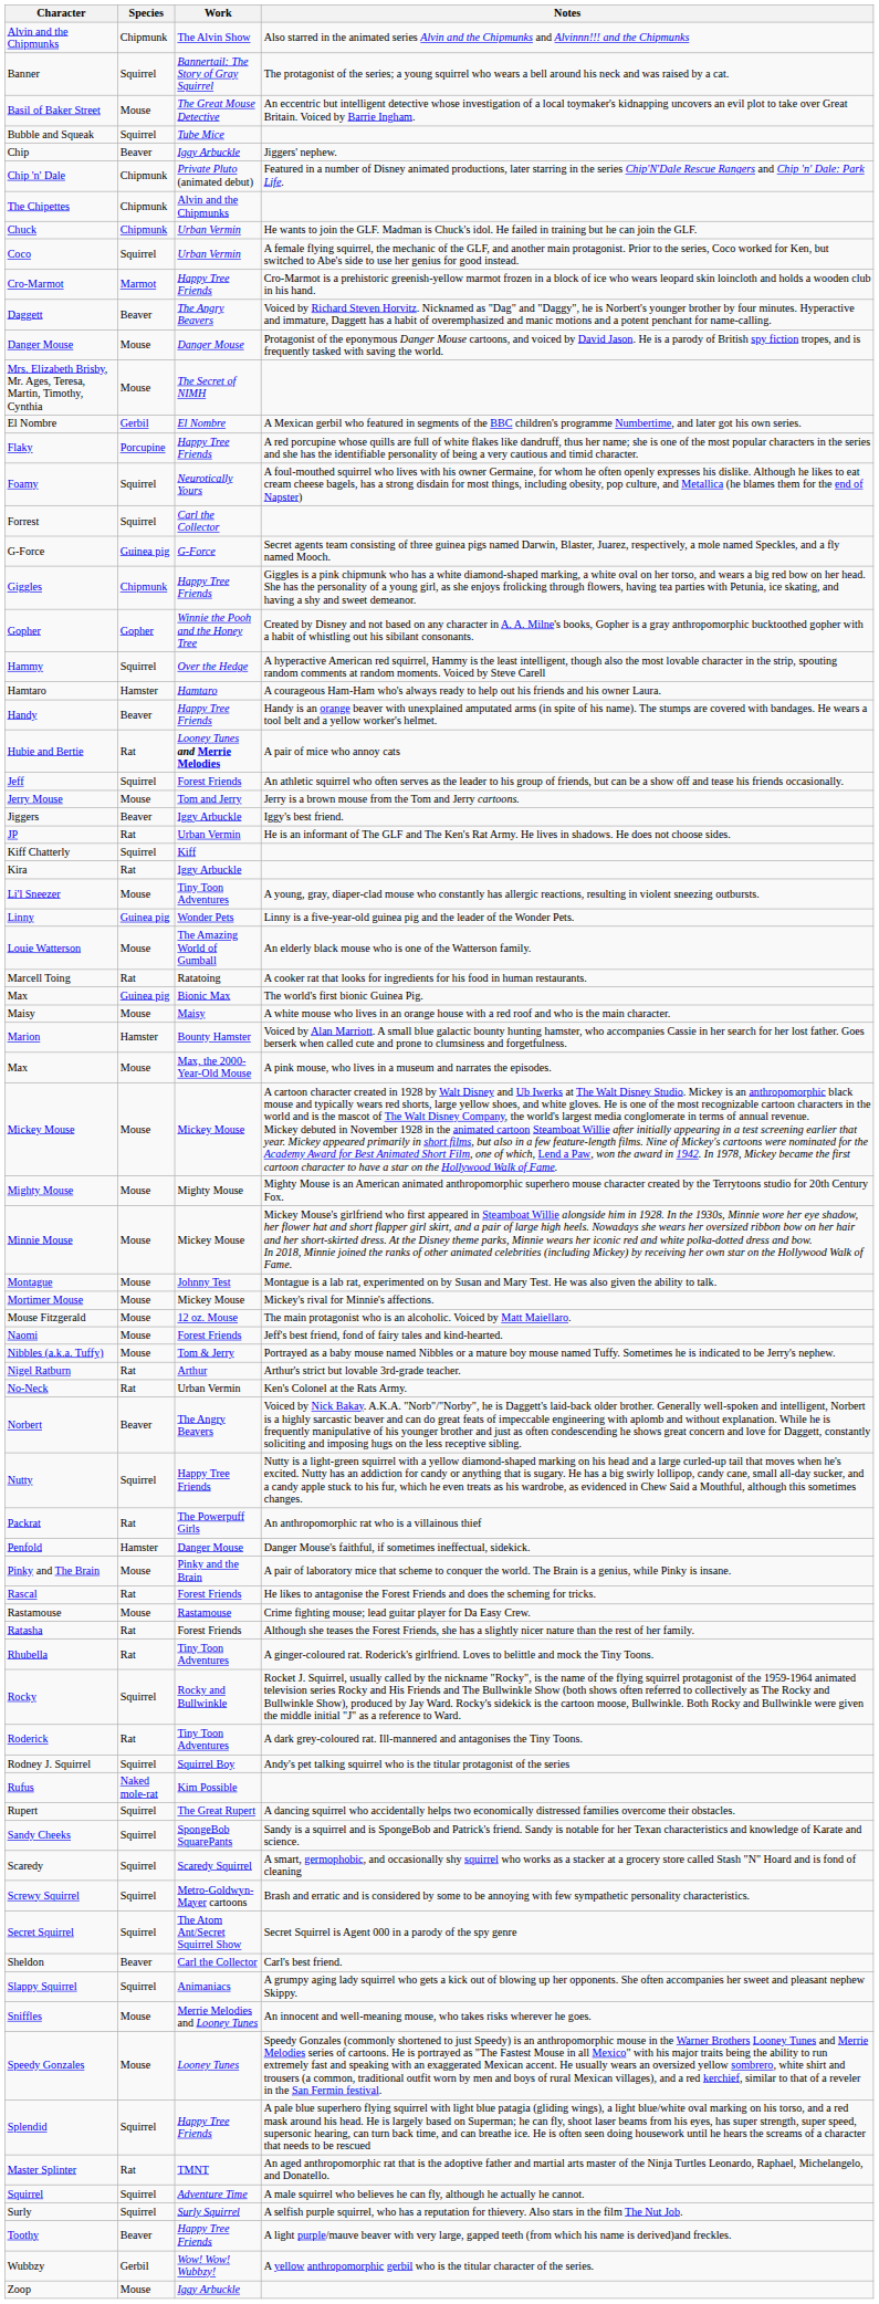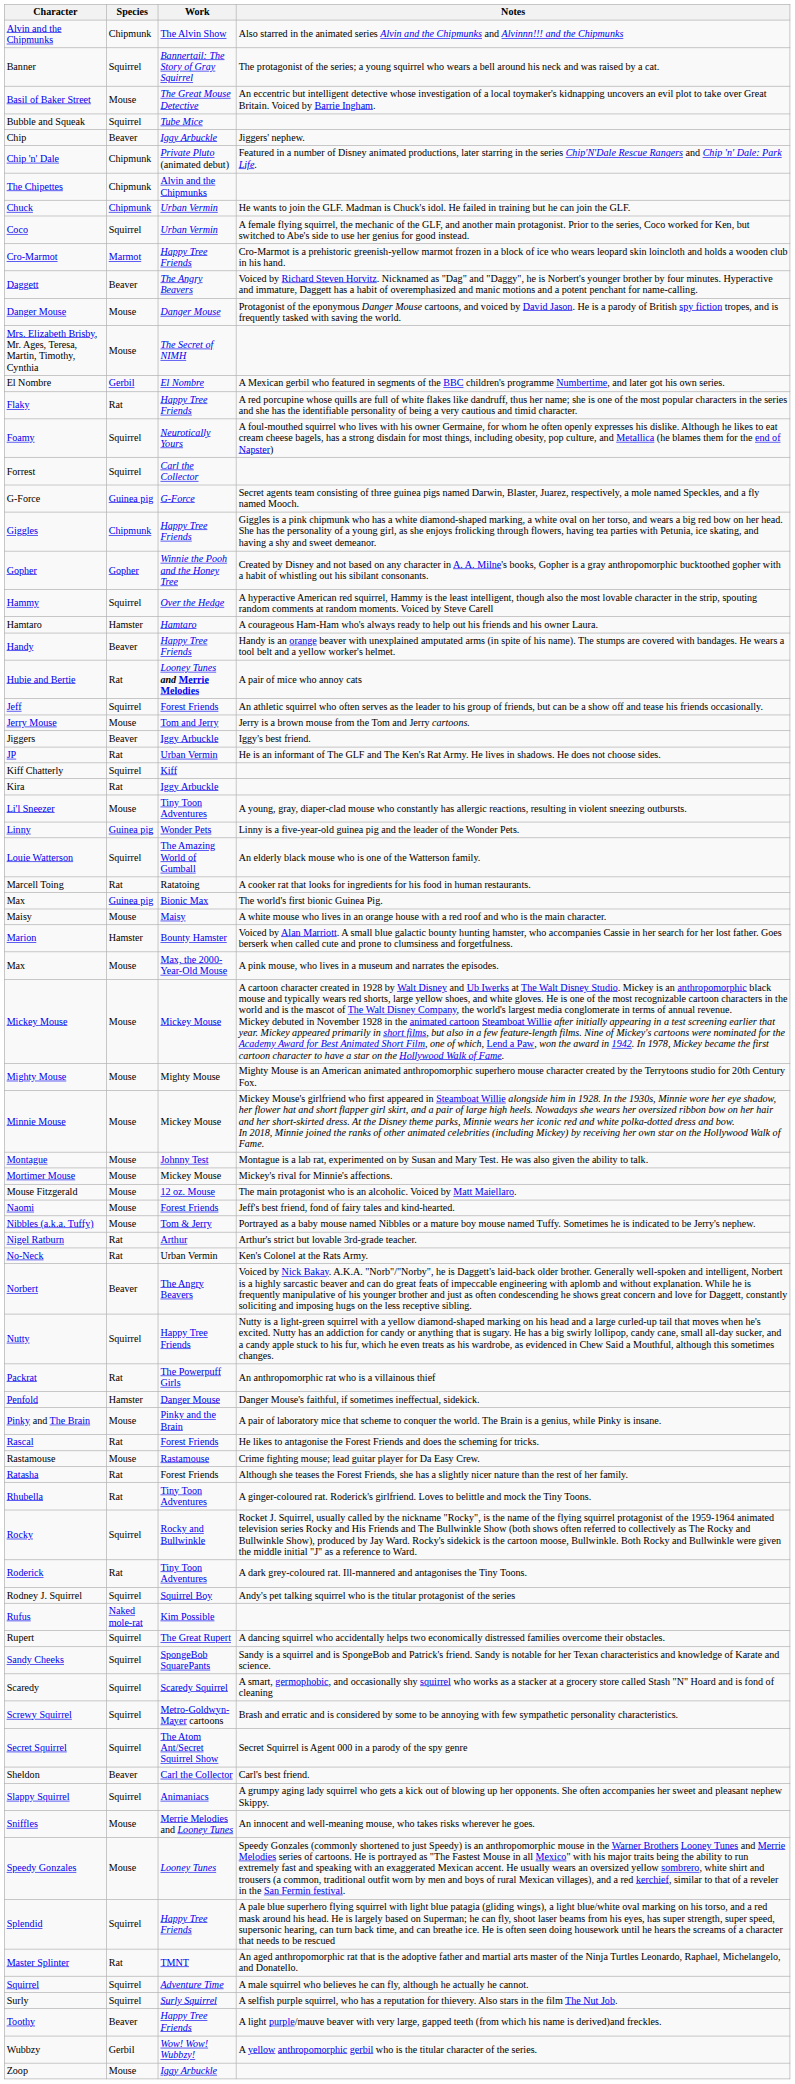 <table class="wikitable sortable">
 <tr>
 <th>Character</th>
 <th>Species</th>
 <th>Work</th>
 <th>Notes</th>
 </tr>
 <tr>
 <td><a href='#'>Alvin and the Chipmunks</a></td>
 <td>Chipmunk</td>
 <td><a href='#'>The Alvin Show</a></td>
 <td>Also starred in the animated series <em><a href='#'>Alvin and the Chipmunks</a></em> and <em><a href='#'>Alvinnn!!! and the Chipmunks</a></em></td>
 </tr>
 <tr>
 <td>Banner</td>
 <td>Squirrel</td>
 <td><a href='#'><em>Bannertail: The Story of Gray Squirrel</em></a></td>
 <td>The protagonist of the series; a young squirrel who wears a bell around his neck and was raised by a cat.</td>
 </tr>
 <tr>
 <td><a href='#'>Basil of Baker Street</a></td>
 <td>Mouse</td>
 <td><em><a href='#'>The Great Mouse Detective</a></em></td>
 <td>An eccentric but intelligent detective whose investigation of a local toymaker's kidnapping uncovers an evil plot to take over Great Britain.  Voiced by <a href='#'>Barrie Ingham</a>.</td>
 </tr>
 <tr>
 <td>Bubble and Squeak</td>
 <td>Squirrel</td>
 <td><em><a href='#'>Tube Mice</a></em></td>
 <td></td>
 </tr>
 <tr>
 <td>Chip</td>
 <td>Beaver</td>
 <td><em><a href='#'>Iggy Arbuckle</a></em></td>
 <td>Jiggers' nephew.</td>
 </tr>
 <tr>
 <td><a href='#'>Chip 'n' Dale</a></td>
 <td>Chipmunk</td>
 <td><em><a href='#'>Private Pluto</a></em> (animated debut)</td>
 <td>Featured in a number of Disney animated productions, later starring in the series <em><a href='#'>Chip'N'Dale Rescue Rangers</a></em> and <em><a href='#'>Chip 'n' Dale: Park Life</a></em>.</td>
 </tr>
 <tr>
 <td data-sort-value=Chipettes, the><a href='#'>The Chipettes</a></td>
 <td>Chipmunk</td>
 <td><a href='#'>Alvin and the Chipmunks</a></td>
 <td></td>
 </tr>
 <tr>
 <td><a href='#'>Chuck</a></td>
 <td><a href='#'>Chipmunk</a></td>
 <td><em><a href='#'>Urban Vermin</a></em></td>
 <td>He wants to join the GLF. Madman is Chuck's idol. He failed in training but he can join the GLF.</td>
 </tr>
 <tr>
 <td><a href='#'>Coco</a></td>
 <td>Squirrel</td>
 <td><em><a href='#'>Urban Vermin</a></em></td>
 <td>A female flying squirrel, the mechanic of the GLF, and another main protagonist. Prior to the series, Coco worked for Ken, but switched to Abe's side to use her genius for good instead.</td>
 </tr>
 <tr>
 <td><a href='#'>Cro-Marmot</a></td>
 <td><a href='#'>Marmot</a></td>
 <td><em><a href='#'>Happy Tree Friends</a></em></td>
 <td>Cro-Marmot is a prehistoric greenish-yellow marmot frozen in a block of ice who wears leopard skin loincloth and holds a wooden club in his hand.</td>
 </tr>
 <tr>
 <td><a href='#'>Daggett</a></td>
 <td>Beaver</td>
 <td><em><a href='#'>The Angry Beavers</a></em></td>
 <td>Voiced by <a href='#'>Richard Steven Horvitz</a>. Nicknamed as "Dag" and "Daggy", he is Norbert's younger brother by four minutes. Hyperactive and immature, Daggett has a habit of overemphasized and manic motions and a potent penchant for name-calling.</td>
 </tr>
 <tr>
 <td><a href='#'>Danger Mouse</a></td>
 <td>Mouse</td>
 <td><em><a href='#'>Danger Mouse</a></em></td>
 <td>Protagonist of the eponymous <em>Danger Mouse</em> cartoons, and voiced by <a href='#'>David Jason</a>. He is a parody of British <a href='#'>spy fiction</a> tropes, and is frequently tasked with saving the world.</td>
 </tr>
 <tr>
 <td data-sort-value=Elizabeth Brisby><a href='#'>Mrs. Elizabeth Brisby</a>, Mr. Ages, Teresa, Martin, Timothy, Cynthia</td>
 <td>Mouse</td>
 <td><em><a href='#'>The Secret of NIMH</a></em></td>
 <td></td>
 </tr>
 <tr>
 <td>El Nombre</td>
 <td><a href='#'>Gerbil</a></td>
 <td><em><a href='#'>El Nombre</a></em></td>
 <td>A Mexican gerbil who featured in segments of the <a href='#'>BBC</a> children's programme <a href='#'>Numbertime</a>, and later got his own series.</td>
 </tr>
 <tr>
 <td><a href='#'>Flaky</a></td>
-<td><a href='#'>Porcupine</a></td>
+<td>Rat</td>
 <td><em><a href='#'>Happy Tree Friends</a></em></td>
 <td>A red porcupine whose quills are full of white flakes like dandruff, thus her name; she is one of the most popular characters in the series and she has the identifiable personality of being a very cautious and timid character.</td>
 </tr>
 <tr>
 <td><a href='#'>Foamy</a></td>
 <td>Squirrel</td>
 <td><em><a href='#'>Neurotically Yours</a></em></td>
 <td>A foul-mouthed squirrel who lives with his owner Germaine, for whom he often openly expresses his dislike. Although he likes to eat cream cheese bagels, has a strong disdain for most things, including obesity, pop culture, and <a href='#'>Metallica</a> (he blames them for the <a href='#'>end of Napster</a>)</td>
 </tr>
 <tr>
 <td>Forrest</td>
 <td>Squirrel</td>
 <td><em><a href='#'>Carl the Collector</a></em></td>
 <td></td>
 </tr>
 <tr>
 <td>G-Force</td>
 <td><a href='#'>Guinea pig</a></td>
 <td><em><a href='#'>G-Force</a></em></td>
 <td>Secret agents team consisting of three guinea pigs named Darwin, Blaster, Juarez, respectively, a mole named Speckles, and a fly named Mooch.</td>
 </tr>
 <tr>
 <td><a href='#'>Giggles</a></td>
 <td><a href='#'>Chipmunk</a></td>
 <td><em><a href='#'>Happy Tree Friends</a></em></td>
 <td>Giggles is a pink chipmunk who has a white diamond-shaped marking, a white oval on her torso, and wears a big red bow on her head. She has the personality of a young girl, as she enjoys frolicking through flowers, having tea parties with Petunia, ice skating, and having a shy and sweet demeanor.</td>
 </tr>
 <tr>
 <td><a href='#'>Gopher</a></td>
 <td><a href='#'>Gopher</a></td>
 <td><em><a href='#'>Winnie the Pooh and the Honey Tree</a></em></td>
 <td>Created by Disney and not based on any character in <a href='#'>A. A. Milne</a>'s books, Gopher is a gray anthropomorphic bucktoothed gopher with a habit of whistling out his sibilant consonants.</td>
 </tr>
 <tr>
 <td><a href='#'>Hammy</a></td>
 <td>Squirrel</td>
 <td><em><a href='#'>Over the Hedge</a></em></td>
 <td>A hyperactive American red squirrel, Hammy is the least intelligent, though also the most lovable character in the strip, spouting random comments at random moments. Voiced by Steve Carell</td>
 </tr>
 <tr>
 <td>Hamtaro</td>
 <td>Hamster</td>
 <td><em><a href='#'>Hamtaro</a></em></td>
 <td>A courageous Ham-Ham who's always ready to help out his friends and his owner Laura.</td>
 </tr>
 <tr>
 <td><a href='#'>Handy</a></td>
 <td>Beaver</td>
 <td><em><a href='#'>Happy Tree Friends</a></em></td>
 <td>Handy is an <a href='#'>orange</a> beaver with unexplained amputated arms (in spite of his name). The stumps are covered with bandages. He wears a tool belt and a yellow worker's helmet.</td>
 </tr>
 <tr>
 <td><a href='#'>Hubie and Bertie</a></td>
 <td>Rat</td>
 <td><em><a href='#'>Looney Tunes</a><strong> and </em><a href='#'>Merrie Melodies</a><em></td>
 <td>A pair of mice who annoy cats</td>
 </tr>
 <tr>
 <td><a href='#'>Jeff</a></td>
 <td>Squirrel</td>
 <td></em><a href='#'>Forest Friends</a><em></td>
 <td>An athletic squirrel who often serves as the leader to his group of friends, but can be a show off and tease his friends occasionally.</td>
 </tr>
 <tr>
 <td><a href='#'>Jerry Mouse</a></td>
 <td>Mouse</td>
 <td></em><a href='#'>Tom and Jerry</a><em></td>
 <td>Jerry is a brown mouse from the </em>Tom and Jerry<em> cartoons.</td>
 </tr>
 <tr>
 <td>Jiggers</td>
 <td>Beaver</td>
 <td></em><a href='#'>Iggy Arbuckle</a><em></td>
 <td>Iggy's best friend.</td>
 </tr>
 <tr>
 <td><a href='#'>JP</a></td>
 <td>Rat</td>
 <td></em><a href='#'>Urban Vermin</a><em></td>
 <td>He is an informant of The GLF and The Ken's Rat Army. He lives in shadows. He does not choose sides.</td>
 </tr>
 <tr>
 <td>Kiff Chatterly</td>
 <td>Squirrel</td>
 <td><a href='#'>Kiff</a></td>
 <td></td>
 </tr>
 <tr>
 <td>Kira</td>
 <td>Rat</td>
 <td></em><a href='#'>Iggy Arbuckle</a><em></td>
 <td></td>
 </tr>
 <tr>
 <td><a href='#'>Li'l Sneezer</a></td>
 <td>Mouse</td>
 <td></em><a href='#'>Tiny Toon Adventures</a><em></td>
 <td>A young, gray, diaper-clad mouse who constantly has allergic reactions, resulting in violent sneezing outbursts.</td>
 </tr>
 <tr>
 <td><a href='#'>Linny</a></td>
 <td><a href='#'>Guinea pig</a></td>
 <td></em><a href='#'>Wonder Pets</a><em></td>
 <td>Linny is a five-year-old guinea pig and the leader of the Wonder Pets.</td>
 </tr>
 <tr>
 <td><a href='#'>Louie Watterson</a></td>
-<td>Mouse</td>
+<td>Squirrel</td>
 <td></em><a href='#'>The Amazing World of Gumball</a><em></td>
 <td>An elderly black mouse who is one of the Watterson family.</td>
 </tr>
 <tr>
 <td>Marcell Toing</td>
 <td>Rat</td>
 <td>Ratatoing</td>
 <td>A cooker rat that looks for ingredients for his food in human restaurants.</td>
 </tr>
 <tr>
 <td>Max</td>
 <td><a href='#'>Guinea pig</a></td>
 <td></em><a href='#'>Bionic Max</a><em></td>
 <td>The world's first bionic Guinea Pig.</td>
 </tr>
 <tr>
 <td>Maisy</td>
 <td>Mouse</td>
 <td></em><a href='#'>Maisy</a><em></td>
 <td>A white mouse who lives in an orange house with a red roof and who is the main character.</td>
 </tr>
 <tr>
 <td><a href='#'>Marion</a></td>
 <td>Hamster</td>
 <td></em><a href='#'>Bounty Hamster</a><em></td>
 <td>Voiced by <a href='#'>Alan Marriott</a>. A small blue galactic bounty hunting hamster, who accompanies Cassie in her search for her lost father. Goes berserk when called cute and prone to clumsiness and forgetfulness.</td>
 </tr>
 <tr>
 <td>Max</td>
 <td>Mouse</td>
 <td></em><a href='#'>Max, the 2000-Year-Old Mouse</a><em></td>
 <td>A pink mouse, who lives in a museum and narrates the episodes.</td>
 </tr>
 <tr>
 <td><a href='#'>Mickey Mouse</a></td>
 <td>Mouse</td>
 <td></em><a href='#'>Mickey Mouse</a><em></td>
 <td>A cartoon character created in 1928 by <a href='#'>Walt Disney</a> and <a href='#'>Ub Iwerks</a> at <a href='#'>The Walt Disney Studio</a>. Mickey is an <a href='#'>anthropomorphic</a> black mouse and typically wears red shorts, large yellow shoes, and white gloves. He is one of the most recognizable cartoon characters in the world and is the mascot of <a href='#'>The Walt Disney Company</a>, the world's largest media conglomerate in terms of annual revenue.<br>Mickey debuted in November 1928 in the <a href='#'>animated cartoon</a> </em><a href='#'>Steamboat Willie</a><em> after initially appearing in a test screening earlier that year. Mickey appeared primarily in <a href='#'>short films</a>, but also in a few feature-length films. Nine of Mickey's cartoons were nominated for the <a href='#'>Academy Award for Best Animated Short Film</a>, one of which, </em><a href='#'>Lend a Paw</a><em>, won the award in <a href='#'>1942</a>. In 1978, Mickey became the first cartoon character to have a star on the <a href='#'>Hollywood Walk of Fame</a>.</td>
 </tr>
 <tr>
 <td><a href='#'>Mighty Mouse</a></td>
 <td>Mouse</td>
 <td></em>Mighty Mouse<em></td>
 <td>Mighty Mouse is an American animated anthropomorphic superhero mouse character created by the Terrytoons studio for 20th Century Fox.</td>
 </tr>
 <tr>
 <td><a href='#'>Minnie Mouse</a></td>
 <td>Mouse</td>
 <td></em>Mickey Mouse<em></td>
 <td>Mickey Mouse's girlfriend who first appeared in </em><a href='#'>Steamboat Willie</a><em> alongside him in 1928. In the 1930s, Minnie wore her eye shadow, her flower hat and short flapper girl skirt, and a pair of large high heels. Nowadays she wears her oversized ribbon bow on her hair and her short-skirted dress. At the Disney theme parks, Minnie wears her iconic red and white polka-dotted dress and bow.<br>In 2018, Minnie joined the ranks of other animated celebrities (including Mickey) by receiving her own star on the Hollywood Walk of Fame.</td>
 </tr>
 <tr>
 <td><a href='#'>Montague</a></td>
 <td>Mouse</td>
 <td></em><a href='#'>Johnny Test</a><em></td>
 <td>Montague is a lab rat, experimented on by Susan and Mary Test. He was also given the ability to talk.</td>
 </tr>
 <tr>
 <td><a href='#'>Mortimer Mouse</a></td>
 <td>Mouse</td>
 <td></em>Mickey Mouse<em></td>
 <td>Mickey's rival for Minnie's affections.</td>
 </tr>
 <tr>
 <td>Mouse Fitzgerald</td>
 <td>Mouse</td>
 <td></em><a href='#'>12 oz. Mouse</a><em></td>
 <td>The main protagonist who is an alcoholic. Voiced by <a href='#'>Matt Maiellaro</a>.</td>
 </tr>
 <tr>
 <td><a href='#'>Naomi</a></td>
 <td>Mouse</td>
 <td></em><a href='#'>Forest Friends</a><em></td>
 <td>Jeff's best friend, fond of fairy tales and kind-hearted.</td>
 </tr>
 <tr>
 <td><a href='#'>Nibbles (a.k.a. Tuffy)</a></td>
 <td>Mouse</td>
 <td></em><a href='#'>Tom & Jerry</a><em></td>
 <td>Portrayed as a baby mouse named Nibbles or a mature boy mouse named Tuffy. Sometimes he is indicated to be Jerry's nephew.</td>
 </tr>
 <tr>
 <td><a href='#'>Nigel Ratburn</a></td>
 <td>Rat</td>
 <td></em><a href='#'>Arthur</a><em></td>
 <td>Arthur's strict but lovable 3rd-grade teacher.</td>
 </tr>
 <tr>
 <td><a href='#'>No-Neck</a></td>
 <td>Rat</td>
 <td></em>Urban Vermin<em></td>
 <td>Ken's Colonel at the Rats Army.</td>
 </tr>
 <tr>
 <td><a href='#'>Norbert</a></td>
 <td>Beaver</td>
 <td></em><a href='#'>The Angry Beavers</a><em></td>
 <td>Voiced by <a href='#'>Nick Bakay</a>. A.K.A. "Norb"/"Norby", he is Daggett's laid-back older brother. Generally well-spoken and intelligent, Norbert is a highly sarcastic beaver and can do great feats of impeccable engineering with aplomb and without explanation. While he is frequently manipulative of his younger brother and just as often condescending he shows great concern and love for Daggett, constantly soliciting and imposing hugs on the less receptive sibling.</td>
 </tr>
 <tr>
 <td><a href='#'>Nutty</a></td>
 <td>Squirrel</td>
 <td></em><a href='#'>Happy Tree Friends</a><em></td>
 <td>Nutty is a light-green squirrel with a yellow diamond-shaped marking on his head and a large curled-up tail that moves when he's excited. Nutty has an addiction for candy or anything that is sugary. He has a big swirly lollipop, candy cane, small all-day sucker, and a candy apple stuck to his fur, which he even treats as his wardrobe, as evidenced in Chew Said a Mouthful, although this sometimes changes.</td>
 </tr>
 <tr>
 <td><a href='#'>Packrat</a></td>
 <td>Rat</td>
 <td></em><a href='#'>The Powerpuff Girls</a><em></td>
 <td>An anthropomorphic rat who is a villainous thief</td>
 </tr>
 <tr>
 <td><a href='#'>Penfold</a></td>
 <td>Hamster</td>
 <td></em><a href='#'>Danger Mouse</a><em></td>
 <td>Danger Mouse's faithful, if sometimes ineffectual, sidekick.</td>
 </tr>
 <tr>
 <td><a href='#'>Pinky</a> and <a href='#'>The Brain</a></td>
 <td>Mouse</td>
 <td></em><a href='#'>Pinky and the Brain</a><em></td>
 <td>A pair of laboratory mice that scheme to conquer the world. The Brain is a genius, while Pinky is insane.</td>
 </tr>
 <tr>
 <td><a href='#'>Rascal</a></td>
 <td>Rat</td>
 <td></em><a href='#'>Forest Friends</a><em></td>
 <td>He likes to antagonise the Forest Friends and does the scheming for tricks.</td>
 </tr>
 <tr>
 <td>Rastamouse</td>
 <td>Mouse</td>
 <td></em><a href='#'>Rastamouse</a><em></td>
 <td>Crime fighting mouse; lead guitar player for Da Easy Crew.</td>
 </tr>
 <tr>
 <td><a href='#'>Ratasha</a></td>
 <td>Rat</td>
 <td></em>Forest Friends<em></td>
 <td>Although she teases the Forest Friends, she has a slightly nicer nature than the rest of her family.</td>
 </tr>
 <tr>
 <td><a href='#'>Rhubella</a></td>
 <td>Rat</td>
 <td></em><a href='#'>Tiny Toon Adventures</a><em></td>
 <td>A ginger-coloured rat. Roderick's girlfriend. Loves to belittle and mock the Tiny Toons.</td>
 </tr>
 <tr>
 <td><a href='#'>Rocky</a></td>
 <td>Squirrel</td>
 <td></em><a href='#'>Rocky and Bullwinkle</a><em></td>
 <td>Rocket J. Squirrel, usually called by the nickname "Rocky", is the name of the flying squirrel protagonist of the 1959-1964 animated television series Rocky and His Friends and The Bullwinkle Show (both shows often referred to collectively as The Rocky and Bullwinkle Show), produced by Jay Ward. Rocky's sidekick is the cartoon moose, Bullwinkle. Both Rocky and Bullwinkle were given the middle initial "J" as a reference to Ward.</td>
 </tr>
 <tr>
 <td><a href='#'>Roderick</a></td>
 <td>Rat</td>
 <td></em><a href='#'>Tiny Toon Adventures</a><em></td>
 <td>A dark grey-coloured rat. Ill-mannered and antagonises the Tiny Toons.</td>
 </tr>
 <tr>
 <td>Rodney J. Squirrel</td>
 <td>Squirrel</td>
 <td></em><a href='#'>Squirrel Boy</a><em></td>
 <td>Andy's pet talking squirrel who is the titular protagonist of the series</td>
 </tr>
 <tr>
 <td><a href='#'>Rufus</a></td>
 <td><a href='#'>Naked mole-rat</a></td>
 <td></em><a href='#'>Kim Possible</a><em></td>
 <td></td>
 </tr>
 <tr>
 <td>Rupert</td>
 <td>Squirrel</td>
 <td></em><a href='#'>The Great Rupert</a><em></td>
 <td>A dancing squirrel who accidentally helps two economically distressed families overcome their obstacles.</td>
 </tr>
 <tr>
 <td><a href='#'>Sandy Cheeks</a></td>
 <td>Squirrel</td>
 <td></em><a href='#'>SpongeBob SquarePants</a><em></td>
 <td>Sandy is a squirrel and is SpongeBob and Patrick's friend. Sandy is notable for her Texan characteristics and knowledge of Karate and science.</td>
 </tr>
 <tr>
 <td>Scaredy</td>
 <td>Squirrel</td>
 <td><a href='#'>Scaredy Squirrel</a></td>
 <td>A smart, <a href='#'>germophobic</a>, and occasionally shy <a href='#'>squirrel</a> who works as a stacker at a grocery store called Stash "N" Hoard and is fond of cleaning</td>
 </tr>
 <tr>
 <td><a href='#'>Screwy Squirrel</a></td>
 <td>Squirrel</td>
 <td><a href='#'>Metro-Goldwyn-Mayer</a> cartoons</td>
 <td>Brash and erratic and is considered by some to be annoying with few sympathetic personality characteristics.</td>
 </tr>
 <tr>
 <td><a href='#'>Secret Squirrel</a></td>
 <td>Squirrel</td>
 <td></em><a href='#'>The Atom Ant/Secret Squirrel Show</a><em></td>
 <td>Secret Squirrel is Agent 000 in a parody of the spy genre</td>
 </tr>
 <tr>
 <td>Sheldon</td>
 <td>Beaver</td>
 <td></em><a href='#'>Carl the Collector</a><em></td>
 <td>Carl's best friend.</td>
 </tr>
 <tr>
 <td><a href='#'>Slappy Squirrel</a></td>
 <td>Squirrel</td>
 <td></em><a href='#'>Animaniacs</a><em></td>
 <td>A grumpy aging lady squirrel who gets a kick out of blowing up her opponents. She often accompanies her sweet and pleasant nephew Skippy.</td>
 </tr>
 <tr>
 <td><a href='#'>Sniffles</a></td>
 <td>Mouse</td>
 <td></em><a href='#'>Merrie Melodies</a></strong> and <em><a href='#'>Looney Tunes</a></em></td>
 <td>An innocent and well-meaning mouse, who takes risks wherever he goes.</td>
 </tr>
 <tr>
 <td><a href='#'>Speedy Gonzales</a></td>
 <td>Mouse</td>
 <td><em><a href='#'>Looney Tunes</a></em></td>
 <td>Speedy Gonzales (commonly shortened to just Speedy) is an anthropomorphic mouse in the <a href='#'>Warner Brothers</a> <a href='#'>Looney Tunes</a> and <a href='#'>Merrie Melodies</a> series of cartoons. He is portrayed as "The Fastest Mouse in all <a href='#'>Mexico</a>" with his major traits being the ability to run extremely fast and speaking with an exaggerated Mexican accent. He usually wears an oversized yellow <a href='#'>sombrero</a>, white shirt and trousers (a common, traditional outfit worn by men and boys of rural Mexican villages), and a red <a href='#'>kerchief</a>, similar to that of a reveler in the <a href='#'>San Fermin festival</a>.</td>
 </tr>
 <tr>
 <td><a href='#'>Splendid</a></td>
 <td>Squirrel</td>
 <td><em><a href='#'>Happy Tree Friends</a></em></td>
 <td>A pale blue superhero flying squirrel with light blue patagia (gliding wings), a light blue/white oval marking on his torso, and a red mask around his head. He is largely based on Superman; he can fly, shoot laser beams from his eyes, has super strength, super speed, supersonic hearing, can turn back time, and can breathe ice. He is often seen doing housework until he hears the screams of a character that needs to be rescued</td>
 </tr>
 <tr>
 <td data-sort-value=Splinter, Master><a href='#'>Master Splinter</a></td>
 <td>Rat</td>
 <td><a href='#'>TMNT</a></td>
 <td>An aged anthropomorphic rat that is the adoptive father and martial arts master of the Ninja Turtles Leonardo, Raphael, Michelangelo, and Donatello.</td>
 </tr>
 <tr>
 <td><a href='#'>Squirrel</a></td>
 <td>Squirrel</td>
 <td><em><a href='#'>Adventure Time</a></em></td>
 <td>A male squirrel who believes he can fly, although he actually he cannot.</td>
 </tr>
 <tr>
 <td>Surly</td>
 <td>Squirrel</td>
 <td><em><a href='#'>Surly Squirrel</a></em></td>
 <td>A selfish purple squirrel, who has a reputation for thievery. Also stars in the film <a href='#'>The Nut Job</a>.</td>
 </tr>
 <tr>
 <td><a href='#'>Toothy</a></td>
 <td>Beaver</td>
 <td><em><a href='#'>Happy Tree Friends</a></em></td>
 <td>A light <a href='#'>purple</a>/mauve beaver with very large, gapped teeth (from which his name is derived)and freckles.</td>
 </tr>
 <tr>
 <td>Wubbzy</td>
 <td>Gerbil</td>
 <td><em><a href='#'>Wow! Wow! Wubbzy!</a></em></td>
 <td>A <a href='#'>yellow</a> <a href='#'>anthropomorphic</a> <a href='#'>gerbil</a> who is the titular character of the series.</td>
 </tr>
 <tr>
 <td>Zoop</td>
 <td>Mouse</td>
 <td><em><a href='#'>Iggy Arbuckle</a></em></td>
 <td></td>
 </tr>
 </table>
